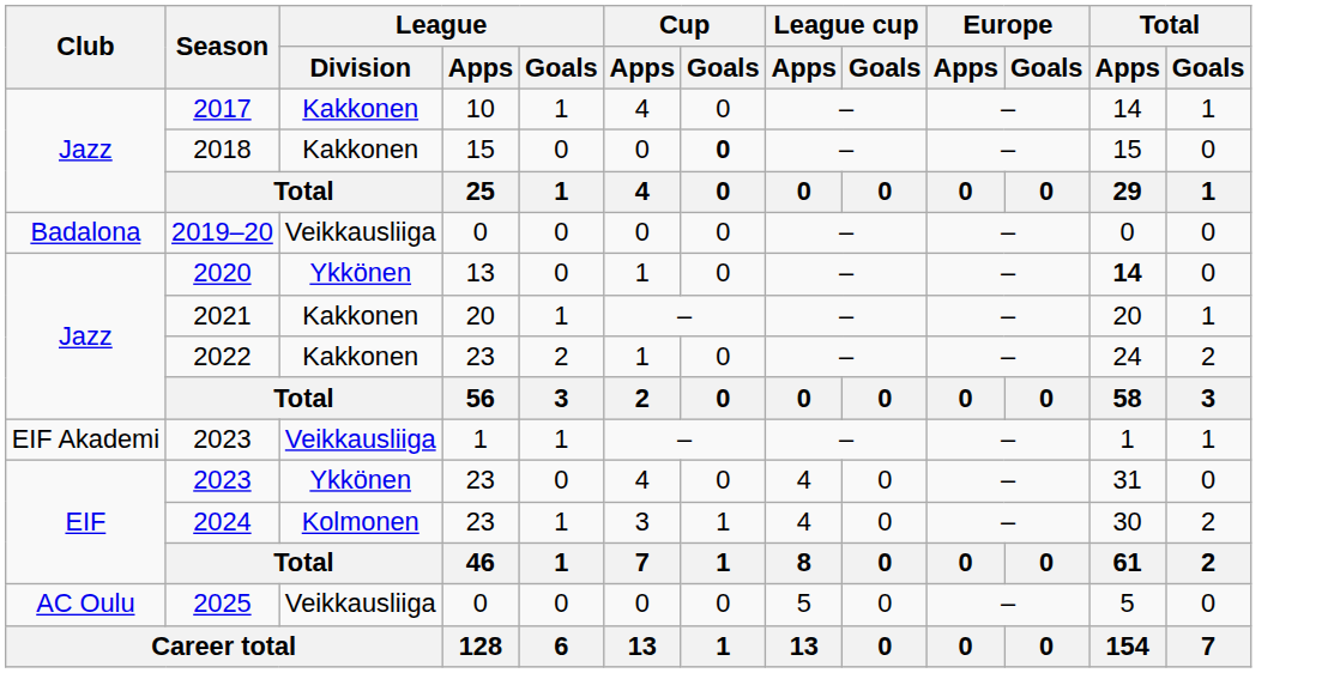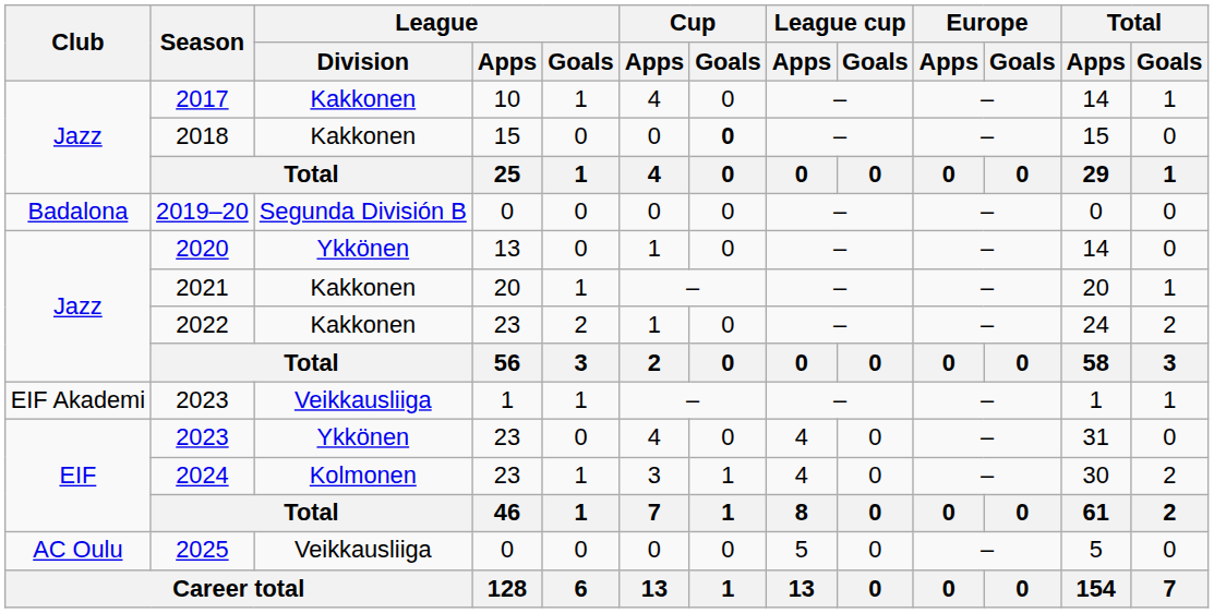 <table class="wikitable" style="text-align:center">
 <tr>
 <th rowspan="2">Club</th>
 <th rowspan="2">Season</th>
 <th colspan="3">League</th>
 <th colspan="2">Cup</th>
 <th colspan="2">League cup</th>
 <th colspan="2">Europe</th>
 <th colspan="2">Total</th>
 </tr>
 <tr>
 <th>Division</th>
 <th>Apps</th>
 <th>Goals</th>
 <th>Apps</th>
 <th>Goals</th>
 <th>Apps</th>
 <th>Goals</th>
 <th>Apps</th>
 <th>Goals</th>
 <th>Apps</th>
 <th>Goals</th>
 </tr>
 <tr>
 <td rowspan=3><a href='#'>Jazz</a></td>
 <td><a href='#'>2017</a></td>
 <td><a href='#'>Kakkonen</a></td>
 <td>10</td>
 <td>1</td>
 <td>4</td>
 <td>0</td>
 <td colspan=2>–</td>
 <td colspan=2>–</td>
 <td>14</td>
 <td>1</td>
 </tr>
 <tr>
 <td>2018</td>
 <td>Kakkonen</td>
 <td>15</td>
 <td>0</td>
 <td>0</td>
 <td><strong>0</strong></td>
 <td colspan=2>–</td>
 <td colspan=2>–</td>
 <td>15</td>
 <td>0</td>
 </tr>
 <tr>
 <th colspan=2>Total</th>
 <th>25</th>
 <th>1</th>
 <th>4</th>
 <th>0</th>
 <th>0</th>
 <th>0</th>
 <th>0</th>
 <th>0</th>
 <th>29</th>
 <th>1</th>
 </tr>
 <tr>
 <td><a href='#'>Badalona</a></td>
 <td><a href='#'>2019–20</a></td>
-<td>Veikkausliiga</td>
+<td><a href='#'>Segunda División B</a></td>
 <td>0</td>
 <td>0</td>
 <td>0</td>
 <td>0</td>
 <td colspan=2>–</td>
 <td colspan=2>–</td>
 <td>0</td>
 <td>0</td>
 </tr>
 <tr>
 <td rowspan=4><a href='#'>Jazz</a></td>
 <td><a href='#'>2020</a></td>
 <td><a href='#'>Ykkönen</a></td>
 <td>13</td>
 <td>0</td>
 <td>1</td>
 <td>0</td>
 <td colspan=2>–</td>
 <td colspan=2>–</td>
-<td><strong>14</strong></td>
+<td>14</td>
 <td>0</td>
 </tr>
 <tr>
 <td>2021</td>
 <td>Kakkonen</td>
 <td>20</td>
 <td>1</td>
 <td colspan=2>–</td>
 <td colspan=2>–</td>
 <td colspan=2>–</td>
 <td>20</td>
 <td>1</td>
 </tr>
 <tr>
 <td>2022</td>
 <td>Kakkonen</td>
 <td>23</td>
 <td>2</td>
 <td>1</td>
 <td>0</td>
 <td colspan=2>–</td>
 <td colspan=2>–</td>
 <td>24</td>
 <td>2</td>
 </tr>
 <tr>
 <th colspan=2>Total</th>
 <th>56</th>
 <th>3</th>
 <th>2</th>
 <th>0</th>
 <th>0</th>
 <th>0</th>
 <th>0</th>
 <th>0</th>
 <th>58</th>
 <th>3</th>
 </tr>
 <tr>
 <td>EIF Akademi</td>
 <td>2023</td>
 <td><a href='#'>Veikkausliiga</a></td>
 <td>1</td>
 <td>1</td>
 <td colspan=2>–</td>
 <td colspan=2>–</td>
 <td colspan=2>–</td>
 <td>1</td>
 <td>1</td>
 </tr>
 <tr>
 <td rowspan=3><a href='#'>EIF</a></td>
 <td><a href='#'>2023</a></td>
 <td><a href='#'>Ykkönen</a></td>
 <td>23</td>
 <td>0</td>
 <td>4</td>
 <td>0</td>
 <td>4</td>
 <td>0</td>
 <td colspan=2>–</td>
 <td>31</td>
 <td>0</td>
 </tr>
 <tr>
 <td><a href='#'>2024</a></td>
 <td><a href='#'>Kolmonen</a></td>
 <td>23</td>
 <td>1</td>
 <td>3</td>
 <td>1</td>
 <td>4</td>
 <td>0</td>
 <td colspan=2>–</td>
 <td>30</td>
 <td>2</td>
 </tr>
 <tr>
 <th colspan=2>Total</th>
 <th>46</th>
 <th>1</th>
 <th>7</th>
 <th>1</th>
 <th>8</th>
 <th>0</th>
 <th>0</th>
 <th>0</th>
 <th>61</th>
 <th>2</th>
 </tr>
 <tr>
 <td><a href='#'>AC Oulu</a></td>
 <td><a href='#'>2025</a></td>
 <td>Veikkausliiga</td>
 <td>0</td>
 <td>0</td>
 <td>0</td>
 <td>0</td>
 <td>5</td>
 <td>0</td>
 <td colspan=2>–</td>
 <td>5</td>
 <td>0</td>
 </tr>
 <tr>
 <th colspan="3">Career total</th>
 <th>128</th>
 <th>6</th>
 <th>13</th>
 <th>1</th>
 <th>13</th>
 <th>0</th>
 <th>0</th>
 <th>0</th>
 <th>154</th>
 <th>7</th>
 </tr>
 </table>
